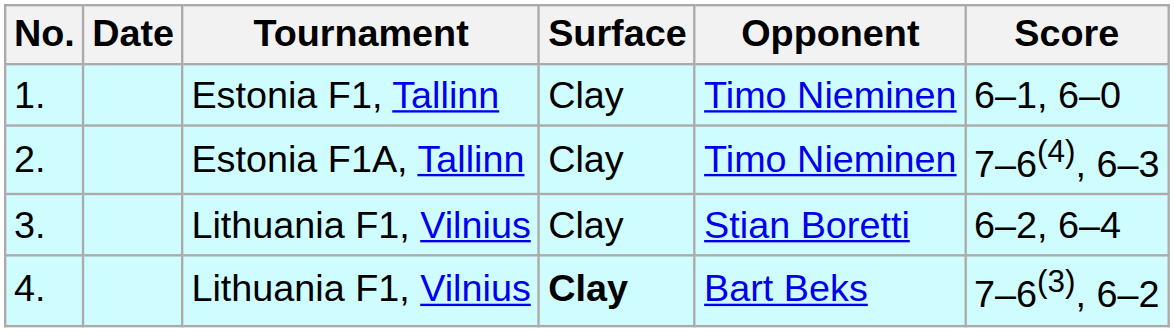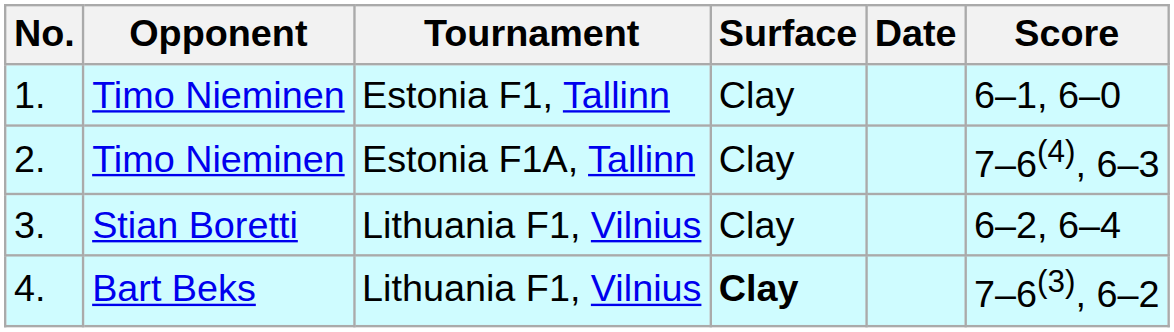 <table class="sortable wikitable">
 <tr>
 <th>No.</th>
-<th>Date</th>
+<th>Opponent</th>
 <th>Tournament</th>
 <th>Surface</th>
-<th>Opponent</th>
+<th>Date</th>
 <th class="unsortable">Score</th>
 </tr>
 <tr style="background:#cffcff;">
 <td>1.</td>
-<td></td>
+<td> <a href='#'>Timo Nieminen</a></td>
 <td>Estonia F1, <a href='#'>Tallinn</a></td>
 <td>Clay</td>
-<td> <a href='#'>Timo Nieminen</a></td>
+<td></td>
 <td>6–1, 6–0</td>
 </tr>
 <tr style="background:#cffcff;">
 <td>2.</td>
-<td></td>
+<td> <a href='#'>Timo Nieminen</a></td>
 <td>Estonia F1A, <a href='#'>Tallinn</a></td>
 <td>Clay</td>
-<td> <a href='#'>Timo Nieminen</a></td>
+<td></td>
 <td>7–6<sup>(4)</sup>, 6–3</td>
 </tr>
 <tr style="background:#cffcff;">
 <td>3.</td>
-<td></td>
+<td> <a href='#'>Stian Boretti</a></td>
 <td>Lithuania F1, <a href='#'>Vilnius</a></td>
 <td>Clay</td>
-<td> <a href='#'>Stian Boretti</a></td>
+<td></td>
 <td>6–2, 6–4</td>
 </tr>
 <tr style="background:#cffcff;">
 <td>4.</td>
-<td></td>
+<td> <a href='#'>Bart Beks</a></td>
 <td>Lithuania F1, <a href='#'>Vilnius</a></td>
 <td><strong>Clay</strong></td>
-<td> <a href='#'>Bart Beks</a></td>
+<td></td>
 <td>7–6<sup>(3)</sup>, 6–2</td>
 </tr>
 </table>
